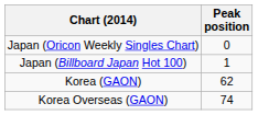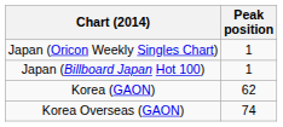 <table class="wikitable sortable" border="1" style="text-align:center">
 <tr>
 <th>Chart (2014)</th>
 <th>Peak<br>position</th>
 </tr>
 <tr>
 <td>Japan (<a href='#'>Oricon</a> Weekly <a href='#'>Singles Chart</a>)</td>
-<td>0</td>
+<td>1</td>
 </tr>
 <tr>
 <td>Japan (<em><a href='#'>Billboard Japan</a></em> <a href='#'>Hot 100</a>)</td>
 <td>1</td>
 </tr>
 <tr>
 <td>Korea (<a href='#'>GAON</a>)</td>
 <td>62</td>
 </tr>
 <tr>
 <td>Korea Overseas (<a href='#'>GAON</a>)</td>
 <td>74</td>
 </tr>
 </table>
